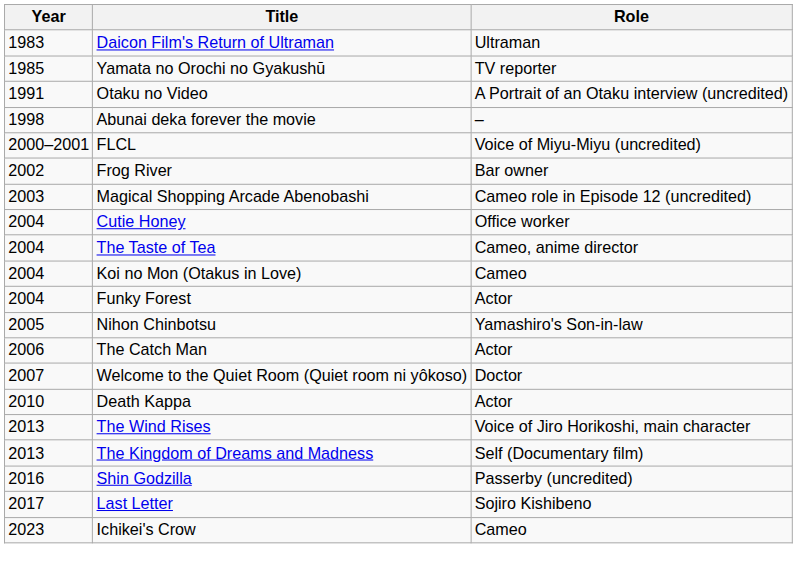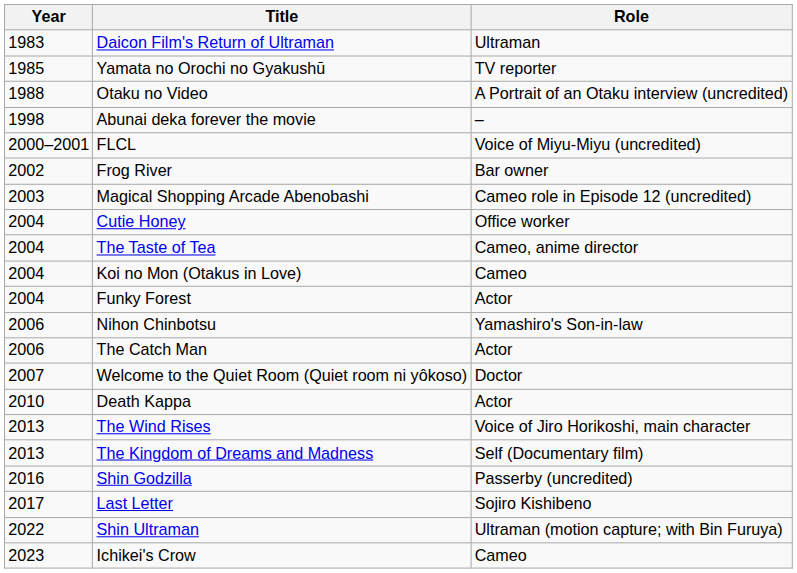 <table class="wikitable sortable">
 <tr>
 <th>Year</th>
 <th>Title</th>
 <th>Role</th>
 </tr>
 <tr>
 <td>1983</td>
 <td><a href='#'>Daicon Film's Return of Ultraman</a></td>
 <td>Ultraman</td>
 </tr>
 <tr>
 <td>1985</td>
 <td>Yamata no Orochi no Gyakushū</td>
 <td>TV reporter</td>
 </tr>
 <tr>
-<td>1991</td>
+<td>1988</td>
 <td>Otaku no Video</td>
 <td>A Portrait of an Otaku interview (uncredited)</td>
 </tr>
 <tr>
 <td>1998</td>
 <td>Abunai deka forever the movie</td>
 <td>–</td>
 </tr>
 <tr>
 <td>2000–2001</td>
 <td>FLCL</td>
 <td>Voice of Miyu-Miyu (uncredited)</td>
 </tr>
 <tr>
 <td>2002</td>
 <td>Frog River</td>
 <td>Bar owner</td>
 </tr>
 <tr>
 <td>2003</td>
 <td>Magical Shopping Arcade Abenobashi</td>
 <td>Cameo role in Episode 12 (uncredited)</td>
 </tr>
 <tr>
 <td>2004</td>
 <td><a href='#'>Cutie Honey</a></td>
 <td>Office worker</td>
 </tr>
 <tr>
 <td>2004</td>
 <td><a href='#'>The Taste of Tea</a></td>
 <td>Cameo, anime director</td>
 </tr>
 <tr>
 <td>2004</td>
 <td>Koi no Mon (Otakus in Love)</td>
 <td>Cameo</td>
 </tr>
 <tr>
 <td>2004</td>
 <td>Funky Forest</td>
 <td>Actor</td>
 </tr>
 <tr>
-<td>2005</td>
+<td>2006</td>
 <td>Nihon Chinbotsu</td>
 <td>Yamashiro's Son-in-law</td>
 </tr>
 <tr>
 <td>2006</td>
 <td>The Catch Man</td>
 <td>Actor</td>
 </tr>
 <tr>
 <td>2007</td>
 <td>Welcome to the Quiet Room (Quiet room ni yôkoso)</td>
 <td>Doctor</td>
 </tr>
 <tr>
 <td>2010</td>
 <td>Death Kappa</td>
 <td>Actor</td>
 </tr>
 <tr>
 <td>2013</td>
 <td><a href='#'>The Wind Rises</a></td>
 <td>Voice of Jiro Horikoshi, main character</td>
 </tr>
 <tr>
 <td>2013</td>
 <td><a href='#'>The Kingdom of Dreams and Madness</a></td>
 <td>Self (Documentary film)</td>
 </tr>
 <tr>
 <td>2016</td>
 <td><a href='#'>Shin Godzilla</a></td>
 <td>Passerby (uncredited)</td>
 </tr>
 <tr>
 <td>2017</td>
 <td><a href='#'>Last Letter</a></td>
 <td>Sojiro Kishibeno</td>
 </tr>
 <tr>
+<td>2022</td>
+<td><a href='#'>Shin Ultraman</a></td>
+<td>Ultraman (motion capture; with Bin Furuya)</td>
+</tr>
+<tr>
 <td>2023</td>
 <td>Ichikei's Crow</td>
 <td>Cameo</td>
 </tr>
 </table>
